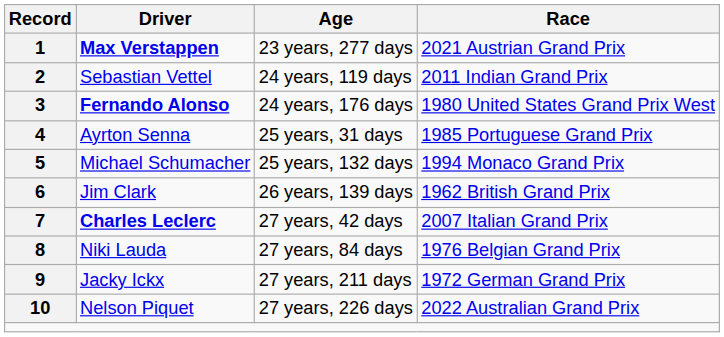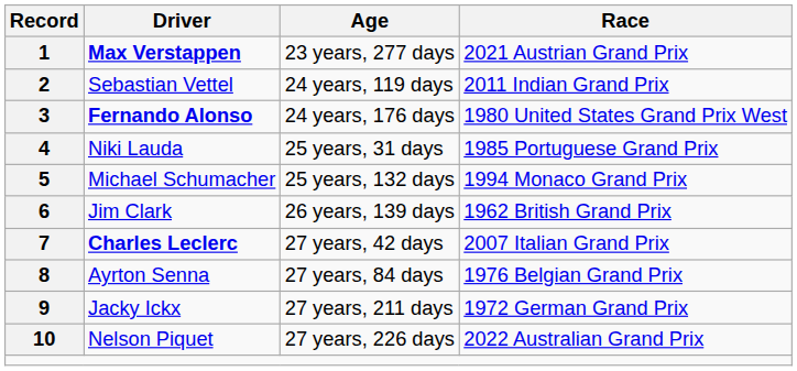 <table class="wikitable">
 <tr>
 <th>Record</th>
 <th>Driver</th>
 <th>Age</th>
 <th>Race</th>
 </tr>
 <tr>
 <th>1</th>
 <td> <strong><a href='#'>Max Verstappen</a></strong></td>
 <td>23 years, 277 days</td>
 <td><a href='#'>2021 Austrian Grand Prix</a></td>
 </tr>
 <tr>
 <th>2</th>
 <td> <a href='#'>Sebastian Vettel</a></td>
 <td>24 years, 119 days</td>
 <td><a href='#'>2011 Indian Grand Prix</a></td>
 </tr>
 <tr>
 <th>3</th>
 <td> <strong><a href='#'>Fernando Alonso</a></strong></td>
 <td>24 years, 176 days</td>
 <td><a href='#'>1980 United States Grand Prix West</a></td>
 </tr>
 <tr>
 <th>4</th>
-<td> <a href='#'>Ayrton Senna</a></td>
+<td> <a href='#'>Niki Lauda</a></td>
 <td>25 years, 31 days</td>
 <td><a href='#'>1985 Portuguese Grand Prix</a></td>
 </tr>
 <tr>
 <th>5</th>
 <td> <a href='#'>Michael Schumacher</a></td>
 <td>25 years, 132 days</td>
 <td><a href='#'>1994 Monaco Grand Prix</a></td>
 </tr>
 <tr>
 <th>6</th>
 <td> <a href='#'>Jim Clark</a></td>
 <td>26 years, 139 days</td>
 <td><a href='#'>1962 British Grand Prix</a></td>
 </tr>
 <tr>
 <th>7</th>
 <td> <strong><a href='#'>Charles Leclerc</a></strong></td>
 <td>27 years, 42 days</td>
 <td><a href='#'>2007 Italian Grand Prix</a></td>
 </tr>
 <tr>
 <th>8</th>
-<td> <a href='#'>Niki Lauda</a></td>
+<td> <a href='#'>Ayrton Senna</a></td>
 <td>27 years, 84 days</td>
 <td><a href='#'>1976 Belgian Grand Prix</a></td>
 </tr>
 <tr>
 <th>9</th>
 <td> <a href='#'>Jacky Ickx</a></td>
 <td>27 years, 211 days</td>
 <td><a href='#'>1972 German Grand Prix</a></td>
 </tr>
 <tr>
 <th>10</th>
 <td> <a href='#'>Nelson Piquet</a></td>
 <td>27 years, 226 days</td>
 <td><a href='#'>2022 Australian Grand Prix</a></td>
 </tr>
 <tr align=center>
 <td colspan=4></td>
 </tr>
 </table>
